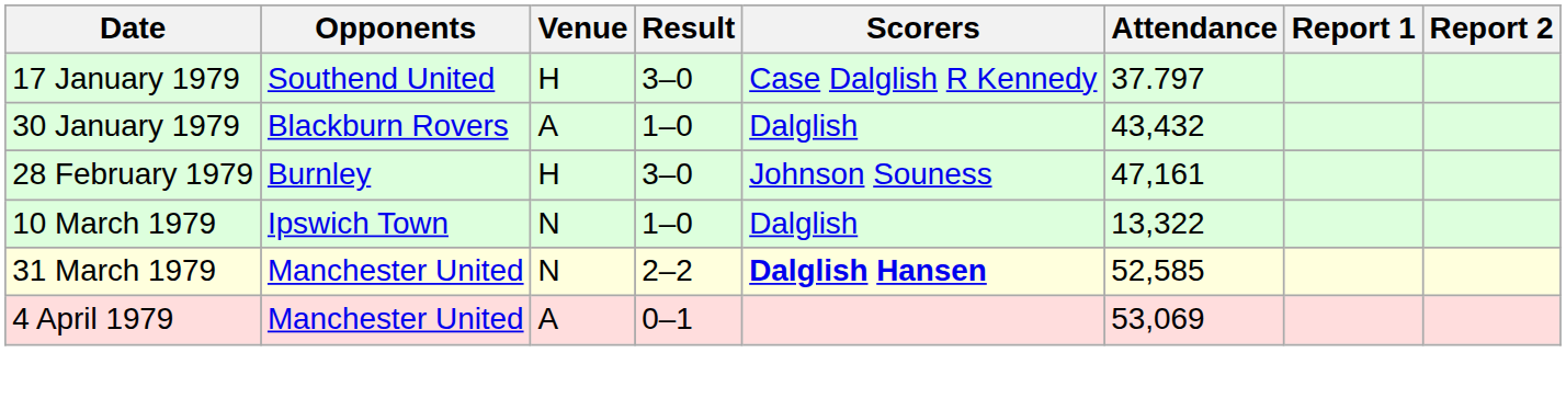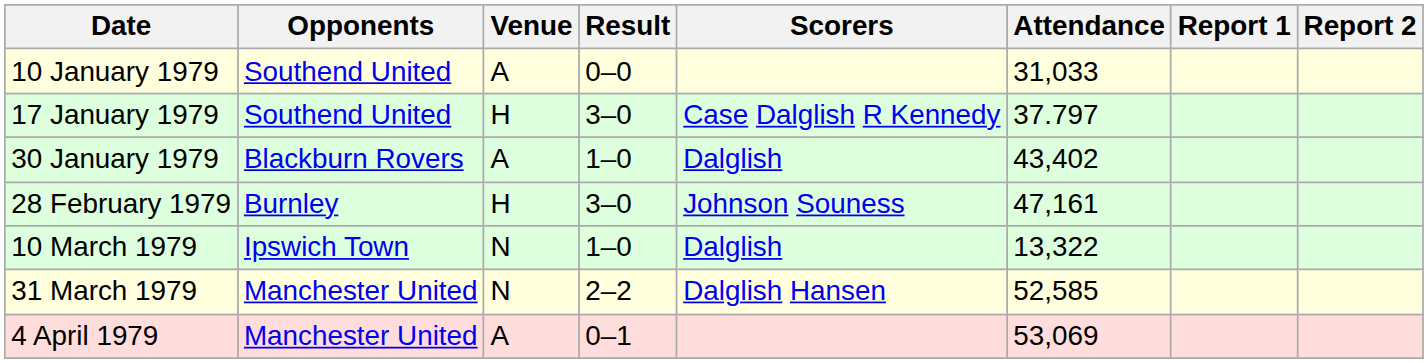 <table class=wikitable>
 <tr>
 <th>Date</th>
 <th>Opponents</th>
 <th>Venue</th>
 <th>Result</th>
 <th>Scorers</th>
 <th>Attendance</th>
 <th>Report 1</th>
 <th>Report 2</th>
+</tr>
+<tr bgcolor="#ffffdd">
+<td>10 January 1979</td>
+<td><a href='#'>Southend United</a></td>
+<td>A</td>
+<td>0–0</td>
+<td></td>
+<td>31,033</td>
+<td></td>
+<td></td>
 </tr>
 <tr bgcolor="#ddffdd">
 <td>17 January 1979</td>
 <td><a href='#'>Southend United</a></td>
 <td>H</td>
 <td>3–0</td>
 <td><a href='#'>Case</a>  <a href='#'>Dalglish</a>  <a href='#'>R Kennedy</a> </td>
 <td>37.797</td>
 <td></td>
 <td></td>
 </tr>
 <tr bgcolor="#ddffdd">
 <td>30 January 1979</td>
 <td><a href='#'>Blackburn Rovers</a></td>
 <td>A</td>
 <td>1–0</td>
 <td><a href='#'>Dalglish</a> </td>
-<td>43,432</td>
+<td>43,402</td>
 <td></td>
 <td></td>
 </tr>
 <tr bgcolor="#ddffdd">
 <td>28 February 1979</td>
 <td><a href='#'>Burnley</a></td>
 <td>H</td>
 <td>3–0</td>
 <td><a href='#'>Johnson</a>  <a href='#'>Souness</a> </td>
 <td>47,161</td>
 <td></td>
 <td></td>
 </tr>
 <tr bgcolor="#ddffdd">
 <td>10 March 1979</td>
 <td><a href='#'>Ipswich Town</a></td>
 <td>N</td>
 <td>1–0</td>
 <td><a href='#'>Dalglish</a> </td>
 <td>13,322</td>
 <td></td>
 <td></td>
 </tr>
 <tr bgcolor="#ffffdd">
 <td>31 March 1979</td>
 <td><a href='#'>Manchester United</a></td>
 <td>N</td>
 <td>2–2</td>
-<td><strong><a href='#'>Dalglish</a>  <a href='#'>Hansen</a> </strong></td>
+<td><a href='#'>Dalglish</a>  <a href='#'>Hansen</a> </td>
 <td>52,585</td>
 <td></td>
 <td></td>
 </tr>
 <tr bgcolor="#ffdddd">
 <td>4 April 1979</td>
 <td><a href='#'>Manchester United</a></td>
 <td>A</td>
 <td>0–1</td>
 <td></td>
 <td>53,069</td>
 <td></td>
 <td></td>
 </tr>
 </table>
